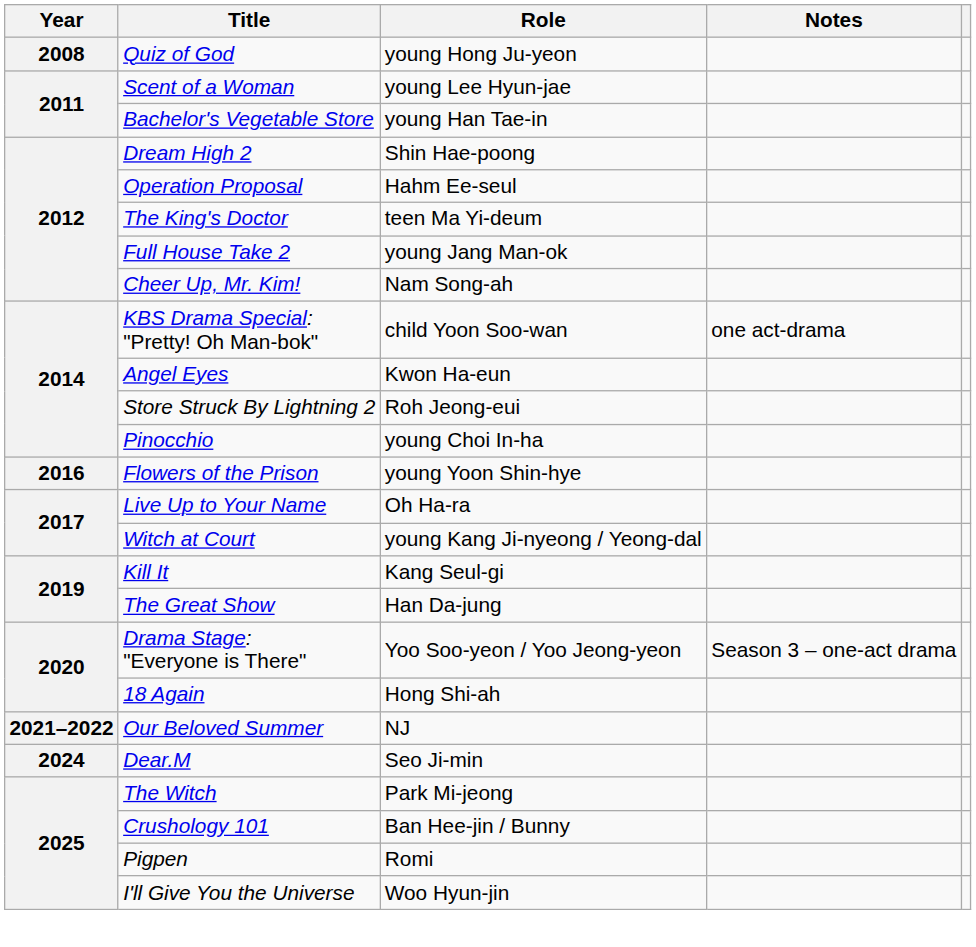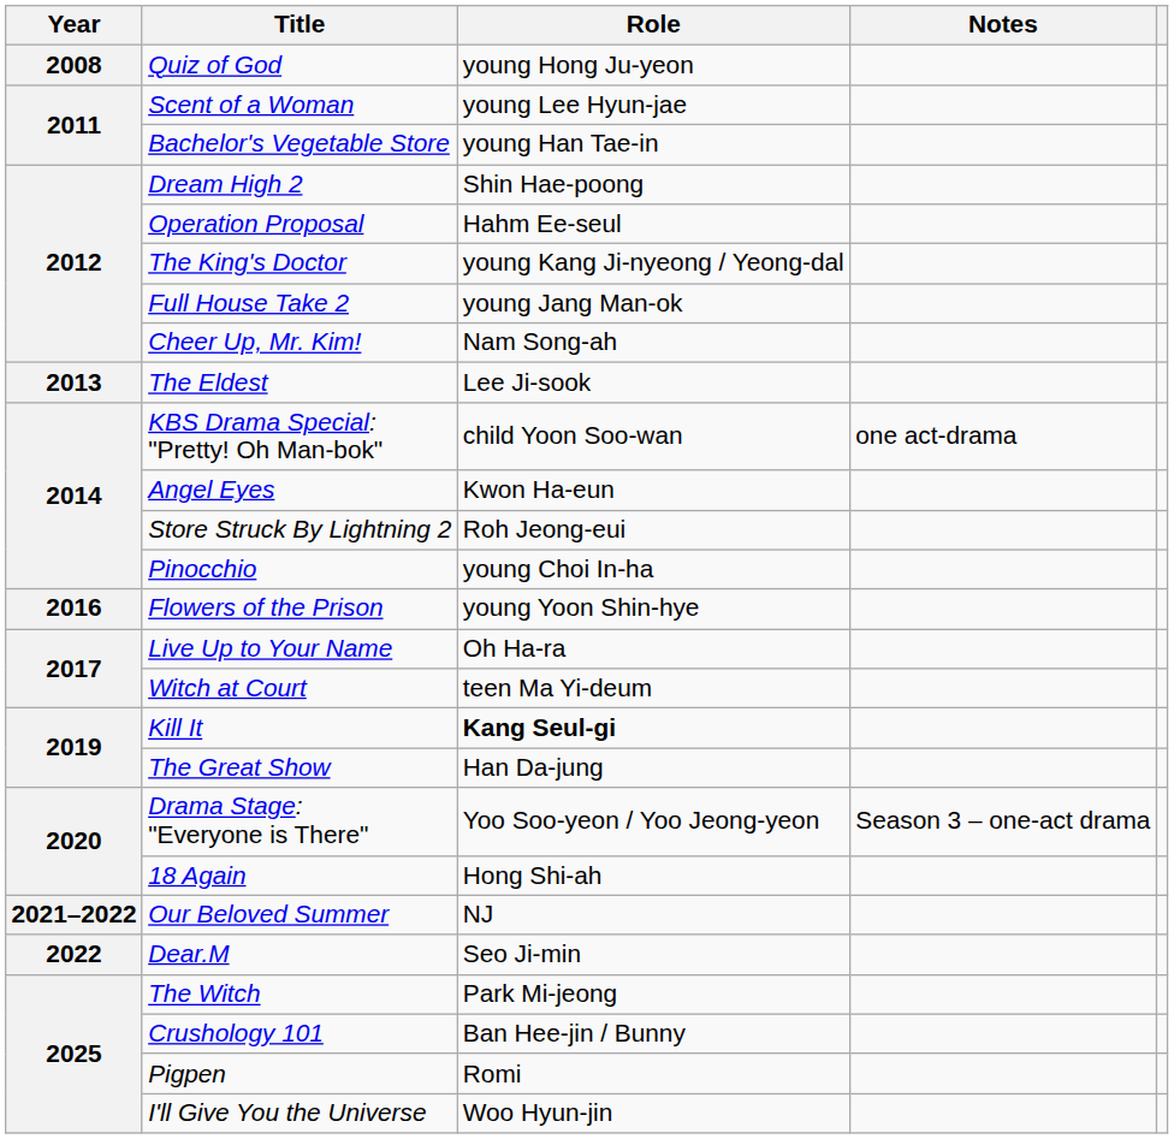 <table class="wikitable plainrowheaders sortable">
 <tr>
 <th scope="col">Year</th>
 <th scope="col">Title</th>
 <th scope="col">Role</th>
 <th scope="col">Notes</th>
 <th scope="col" class="unsortable"></th>
 </tr>
 <tr>
 <th scope="row">2008</th>
 <td><em><a href='#'>Quiz of God</a></em></td>
 <td>young Hong Ju-yeon</td>
 <td></td>
 <td style="text-align:center"></td>
 </tr>
 <tr>
 <th scope="row" rowspan="2">2011</th>
 <td><em><a href='#'>Scent of a Woman</a></em></td>
 <td>young Lee Hyun-jae</td>
 <td></td>
 <td style="text-align:center"></td>
 </tr>
 <tr>
 <td><em><a href='#'>Bachelor's Vegetable Store</a></em></td>
 <td>young Han Tae-in</td>
 <td></td>
 <td style="text-align:center"></td>
 </tr>
 <tr>
 <th scope="row" rowspan="5">2012</th>
 <td><em><a href='#'>Dream High 2</a></em></td>
 <td>Shin Hae-poong</td>
 <td></td>
 <td style="text-align:center"></td>
 </tr>
 <tr>
 <td><em><a href='#'>Operation Proposal</a></em></td>
 <td>Hahm Ee-seul</td>
 <td></td>
 <td style="text-align:center"></td>
 </tr>
 <tr>
 <td><em><a href='#'>The King's Doctor</a></em></td>
-<td>teen Ma Yi-deum</td>
+<td>young Kang Ji-nyeong / Yeong-dal</td>
 <td></td>
 <td style="text-align:center"></td>
 </tr>
 <tr>
 <td><em><a href='#'>Full House Take 2</a></em></td>
 <td>young Jang Man-ok</td>
 <td></td>
 <td style="text-align:center"></td>
 </tr>
 <tr>
 <td><em><a href='#'>Cheer Up, Mr. Kim!</a></em></td>
 <td>Nam Song-ah</td>
+<td></td>
+<td style="text-align:center"></td>
+</tr>
+<tr>
+<th scope="row">2013</th>
+<td><em><a href='#'>The Eldest</a></em></td>
+<td>Lee Ji-sook</td>
 <td></td>
 <td style="text-align:center"></td>
 </tr>
 <tr>
 <th scope="row" rowspan="4">2014</th>
 <td><em><a href='#'>KBS Drama Special</a>:</em><br>"Pretty! Oh Man-bok"</td>
 <td>child Yoon Soo-wan</td>
 <td>one act-drama</td>
 <td style="text-align:center"></td>
 </tr>
 <tr>
 <td><em><a href='#'>Angel Eyes</a></em></td>
 <td>Kwon Ha-eun</td>
 <td></td>
 <td style="text-align:center"></td>
 </tr>
 <tr>
 <td><em>Store Struck By Lightning 2</em></td>
 <td>Roh Jeong-eui</td>
 <td></td>
 <td style="text-align:center"></td>
 </tr>
 <tr>
 <td><em><a href='#'>Pinocchio</a></em></td>
 <td>young Choi In-ha</td>
 <td></td>
 <td style="text-align:center"></td>
 </tr>
 <tr>
 <th scope="row">2016</th>
 <td><em><a href='#'>Flowers of the Prison</a></em></td>
 <td>young Yoon Shin-hye</td>
 <td></td>
 <td style="text-align:center"></td>
 </tr>
 <tr>
 <th scope="row" rowspan="2">2017</th>
 <td><em><a href='#'>Live Up to Your Name</a></em></td>
 <td>Oh Ha-ra</td>
 <td></td>
 <td style="text-align:center"></td>
 </tr>
 <tr>
 <td><em><a href='#'>Witch at Court</a></em></td>
-<td>young Kang Ji-nyeong / Yeong-dal</td>
+<td>teen Ma Yi-deum</td>
 <td></td>
 <td style="text-align:center"></td>
 </tr>
 <tr>
 <th scope="row" rowspan="2">2019</th>
 <td><em><a href='#'>Kill It</a></em></td>
-<td>Kang Seul-gi</td>
+<td><strong>Kang Seul-gi</strong></td>
 <td></td>
 <td style="text-align:center"></td>
 </tr>
 <tr>
 <td><em><a href='#'>The Great Show</a></em></td>
 <td>Han Da-jung</td>
 <td></td>
 <td style="text-align:center"></td>
 </tr>
 <tr>
 <th scope="row" rowspan="2">2020</th>
 <td><em><a href='#'>Drama Stage</a>:</em><br>"Everyone is There"</td>
 <td>Yoo Soo-yeon / Yoo Jeong-yeon</td>
 <td>Season 3 – one-act drama</td>
 <td style="text-align:center"></td>
 </tr>
 <tr>
 <td><em><a href='#'>18 Again</a></em></td>
 <td>Hong Shi-ah</td>
 <td></td>
 <td style="text-align:center"></td>
 </tr>
 <tr>
 <th scope="row">2021–2022</th>
 <td><em><a href='#'>Our Beloved Summer</a></em></td>
 <td>NJ</td>
 <td></td>
 <td style="text-align:center"></td>
 </tr>
 <tr>
-<th scope="row">2024</th>
+<th scope="row">2022</th>
 <td><em><a href='#'>Dear.M</a></em></td>
 <td>Seo Ji-min</td>
 <td></td>
 <td style="text-align:center"></td>
 </tr>
 <tr>
 <th rowspan="4" scope="row">2025</th>
 <td><em><a href='#'>The Witch</a></em></td>
 <td>Park Mi-jeong</td>
 <td></td>
 <td style="text-align:center"></td>
 </tr>
 <tr>
 <td><em><a href='#'>Crushology 101</a></em></td>
 <td>Ban Hee-jin / Bunny</td>
 <td></td>
 <td style="text-align:center"></td>
 </tr>
 <tr>
 <td><em>Pigpen</em></td>
 <td>Romi</td>
 <td></td>
 <td style="text-align:center"></td>
 </tr>
 <tr>
 <td><em>I'll Give You the Universe</em></td>
 <td>Woo Hyun-jin</td>
 <td></td>
 <td style="text-align:center"></td>
 </tr>
 </table>
